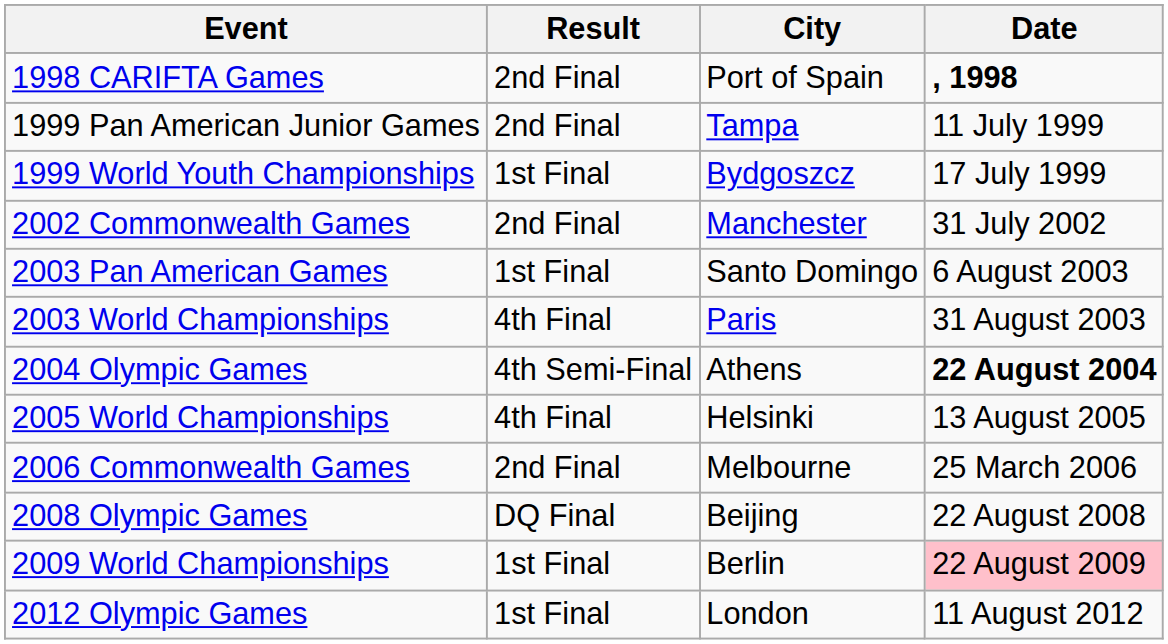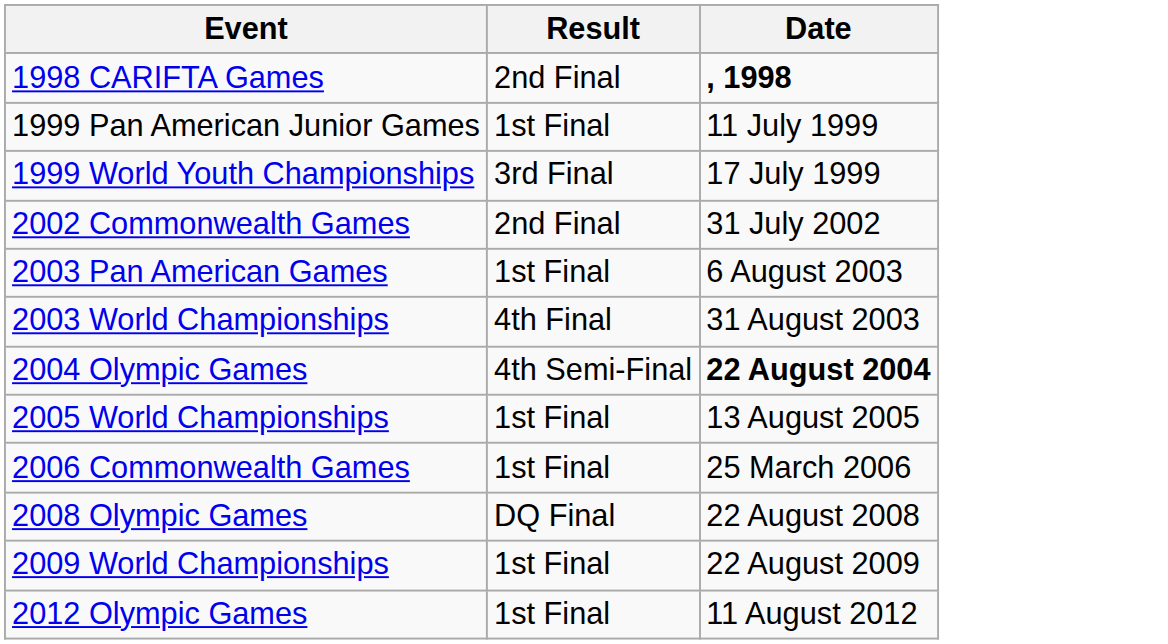 <table class="wikitable">
 <tr>
 <th>Event</th>
 <th>Result</th>
-<th>City</th>
 <th>Date</th>
 </tr>
 <tr>
 <td><a href='#'>1998 CARIFTA Games</a></td>
 <td>2nd Final</td>
-<td>Port of Spain</td>
 <td><strong>, 1998</strong></td>
 </tr>
 <tr>
 <td>1999 Pan American Junior Games</td>
-<td>2nd Final</td>
-<td><a href='#'>Tampa</a></td>
+<td>1st Final</td>
 <td>11 July 1999</td>
 </tr>
 <tr>
 <td><a href='#'>1999 World Youth Championships</a></td>
-<td>1st Final</td>
-<td><a href='#'>Bydgoszcz</a></td>
+<td>3rd Final</td>
 <td>17 July 1999</td>
 </tr>
 <tr>
 <td><a href='#'>2002 Commonwealth Games</a></td>
 <td>2nd Final</td>
-<td><a href='#'>Manchester</a></td>
 <td>31 July 2002</td>
 </tr>
 <tr>
 <td><a href='#'>2003 Pan American Games</a></td>
 <td>1st Final</td>
-<td>Santo Domingo</td>
 <td>6 August 2003</td>
 </tr>
 <tr>
 <td><a href='#'>2003 World Championships</a></td>
 <td>4th Final</td>
-<td><a href='#'>Paris</a></td>
 <td>31 August 2003</td>
 </tr>
 <tr>
 <td><a href='#'>2004 Olympic Games</a></td>
 <td>4th Semi-Final</td>
-<td>Athens</td>
 <td><strong>22 August 2004</strong></td>
 </tr>
 <tr>
 <td><a href='#'>2005 World Championships</a></td>
-<td>4th Final</td>
-<td>Helsinki</td>
+<td>1st Final</td>
 <td>13 August 2005</td>
 </tr>
 <tr>
 <td><a href='#'>2006 Commonwealth Games</a></td>
-<td>2nd Final</td>
-<td>Melbourne</td>
+<td>1st Final</td>
 <td>25 March 2006</td>
 </tr>
 <tr>
 <td><a href='#'>2008 Olympic Games</a></td>
 <td>DQ Final</td>
-<td>Beijing</td>
 <td>22 August 2008</td>
 </tr>
 <tr>
 <td><a href='#'>2009 World Championships</a></td>
 <td>1st Final</td>
-<td>Berlin</td>
-<td style="background: pink;">22 August 2009 </td>
+<td>22 August 2009 </td>
 </tr>
 <tr>
 <td><a href='#'>2012 Olympic Games</a></td>
 <td>1st Final</td>
-<td>London</td>
 <td>11 August 2012  </td>
 </tr>
 </table>
